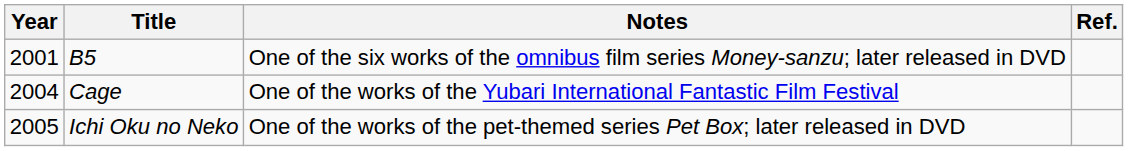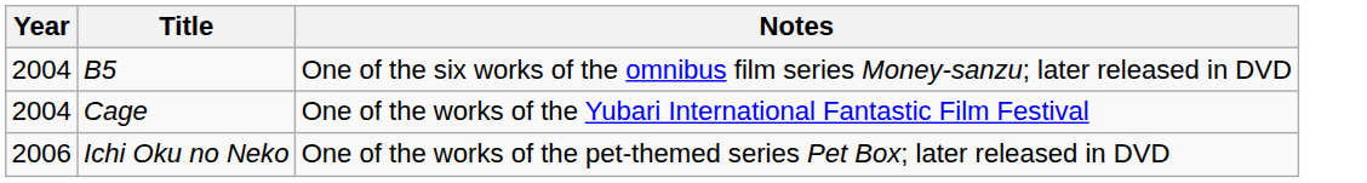 <table class="wikitable">
 <tr>
 <th>Year</th>
 <th>Title</th>
 <th>Notes</th>
-<th>Ref.</th>
 </tr>
 <tr>
-<td>2001</td>
+<td>2004</td>
 <td><em>B5</em></td>
 <td>One of the six works of the <a href='#'>omnibus</a> film series <em>Money-sanzu</em>; later released in DVD</td>
-<td></td>
 </tr>
 <tr>
 <td>2004</td>
 <td><em>Cage</em></td>
 <td>One of the works of the <a href='#'>Yubari International Fantastic Film Festival</a></td>
-<td></td>
 </tr>
 <tr>
-<td>2005</td>
+<td>2006</td>
 <td><em>Ichi Oku no Neko</em></td>
 <td>One of the works of the pet-themed series <em>Pet Box</em>; later released in DVD</td>
-<td></td>
 </tr>
 </table>
